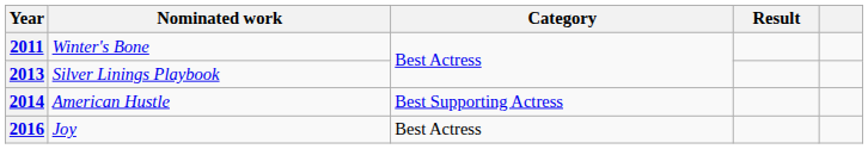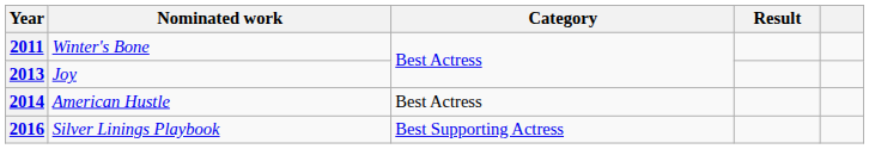 <table class="wikitable plainrowheaders">
 <tr>
 <th scope="col" style="width:5%;">Year</th>
 <th scope="col" style="width:40%;">Nominated work</th>
 <th scope="col" style="width:40%;">Category</th>
 <th scope="col" style="width:10%;">Result</th>
 <th scope="col" style="width:5%;"></th>
 </tr>
 <tr>
 <th scope="row" style="text-align:center;"><a href='#'>2011</a></th>
 <td style="text-align:left"><em><a href='#'>Winter's Bone</a></em></td>
 <td rowspan="2"><a href='#'>Best Actress</a></td>
 <td></td>
 <td style="text-align:center;"></td>
 </tr>
 <tr>
 <th scope="row" style="text-align:center;"><a href='#'>2013</a></th>
-<td style="text-align:left"><em><a href='#'>Silver Linings Playbook</a></em></td>
+<td style="text-align:left"><em><a href='#'>Joy</a></em></td>
 <td></td>
 <td style="text-align:center;"></td>
 </tr>
 <tr>
 <th scope="row" style="text-align:center;"><a href='#'>2014</a></th>
 <td style="text-align:left"><em><a href='#'>American Hustle</a></em></td>
-<td><a href='#'>Best Supporting Actress</a></td>
+<td>Best Actress</td>
 <td></td>
 <td style="text-align:center;"></td>
 </tr>
 <tr>
 <th scope="row" style="text-align:center;"><a href='#'>2016</a></th>
-<td style="text-align:left"><em><a href='#'>Joy</a></em></td>
-<td>Best Actress</td>
+<td style="text-align:left"><em><a href='#'>Silver Linings Playbook</a></em></td>
+<td><a href='#'>Best Supporting Actress</a></td>
 <td></td>
 <td style="text-align:center;"></td>
 </tr>
 </table>
